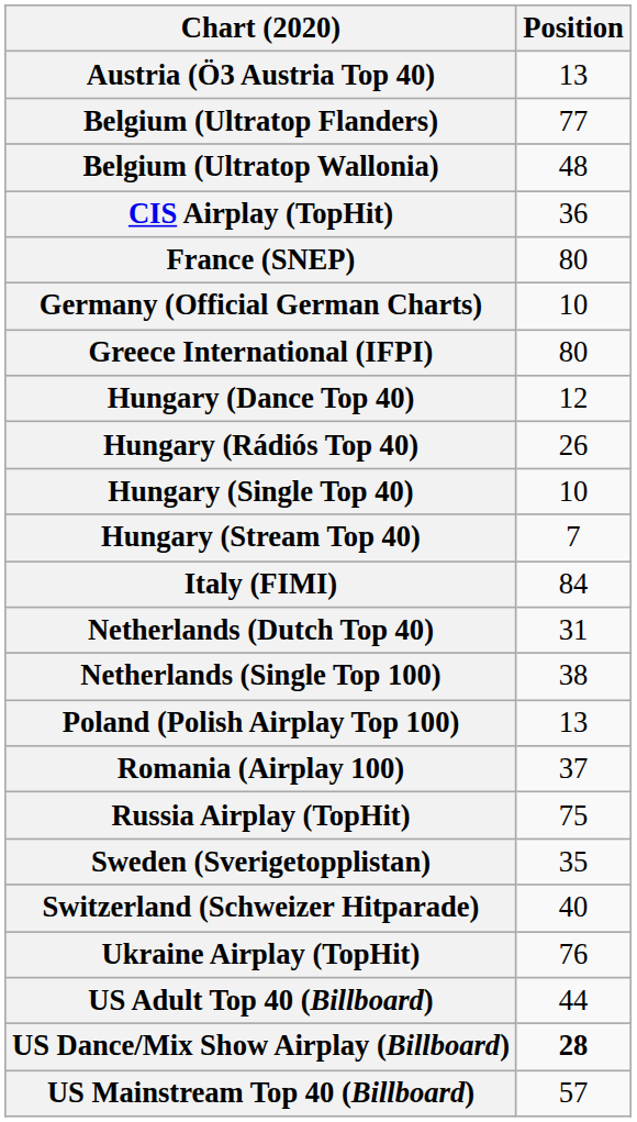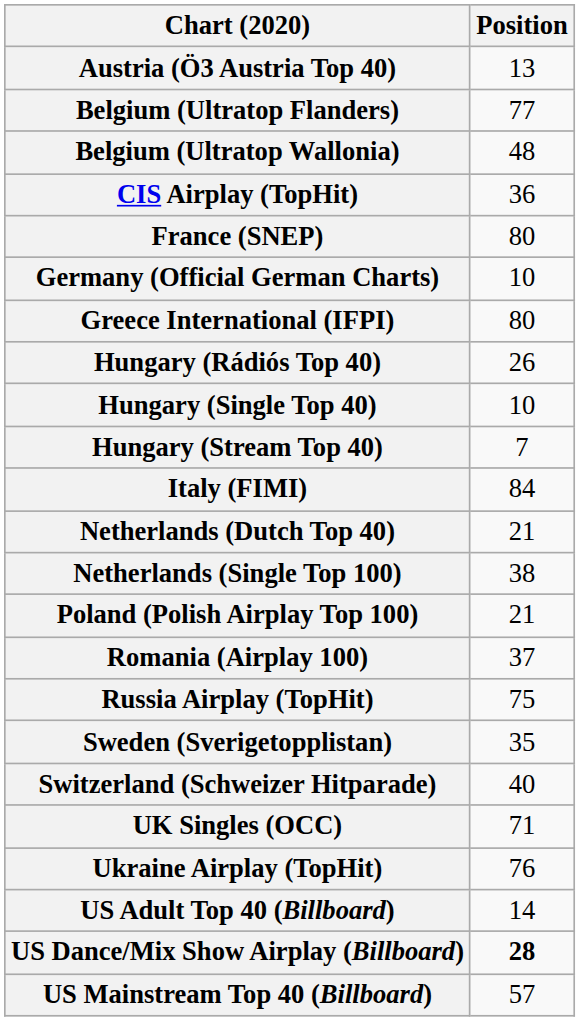 <table class="wikitable sortable plainrowheaders" style="text-align:center">
 <tr>
 <th scope="col">Chart (2020)</th>
 <th scope="col">Position</th>
 </tr>
 <tr>
 <th scope="row">Austria (Ö3 Austria Top 40)</th>
 <td>13</td>
 </tr>
 <tr>
 <th scope="row">Belgium (Ultratop Flanders)</th>
 <td>77</td>
 </tr>
 <tr>
 <th scope="row">Belgium (Ultratop Wallonia)</th>
 <td>48</td>
 </tr>
 <tr>
 <th scope="row"><a href='#'>CIS</a> Airplay (TopHit)</th>
 <td>36</td>
 </tr>
 <tr>
 <th scope="row">France (SNEP)</th>
 <td>80</td>
 </tr>
 <tr>
 <th scope="row">Germany (Official German Charts)</th>
 <td>10</td>
 </tr>
 <tr>
 <th scope="row">Greece International (IFPI)</th>
 <td>80</td>
 </tr>
 <tr>
-<th scope="row">Hungary (Dance Top 40)</th>
-<td>12</td>
-</tr>
-<tr>
 <th scope="row">Hungary (Rádiós Top 40)</th>
 <td>26</td>
 </tr>
 <tr>
 <th scope="row">Hungary (Single Top 40)</th>
 <td>10</td>
 </tr>
 <tr>
 <th scope="row">Hungary (Stream Top 40)</th>
 <td>7</td>
 </tr>
 <tr>
 <th scope="row">Italy (FIMI)</th>
 <td>84</td>
 </tr>
 <tr>
 <th scope="row">Netherlands (Dutch Top 40)</th>
-<td>31</td>
+<td>21</td>
 </tr>
 <tr>
 <th scope="row">Netherlands (Single Top 100)</th>
 <td>38</td>
 </tr>
 <tr>
 <th scope="row">Poland (Polish Airplay Top 100)</th>
-<td>13</td>
+<td>21</td>
 </tr>
 <tr>
 <th scope="row">Romania (Airplay 100)</th>
 <td>37</td>
 </tr>
 <tr>
 <th scope="row">Russia Airplay (TopHit)</th>
 <td>75</td>
 </tr>
 <tr>
 <th scope="row">Sweden (Sverigetopplistan)</th>
 <td>35</td>
 </tr>
 <tr>
 <th scope="row">Switzerland (Schweizer Hitparade)</th>
 <td>40</td>
 </tr>
 <tr>
+<th scope="row">UK Singles (OCC)</th>
+<td>71</td>
+</tr>
+<tr>
 <th scope="row">Ukraine Airplay (TopHit)</th>
 <td>76</td>
 </tr>
 <tr>
 <th scope="row">US Adult Top 40 (<em>Billboard</em>)</th>
-<td>44</td>
+<td>14</td>
 </tr>
 <tr>
 <th scope="row">US Dance/Mix Show Airplay (<em>Billboard</em>)</th>
 <td><strong>28</strong></td>
 </tr>
 <tr>
 <th scope="row">US Mainstream Top 40 (<em>Billboard</em>)</th>
 <td>57</td>
 </tr>
 </table>
